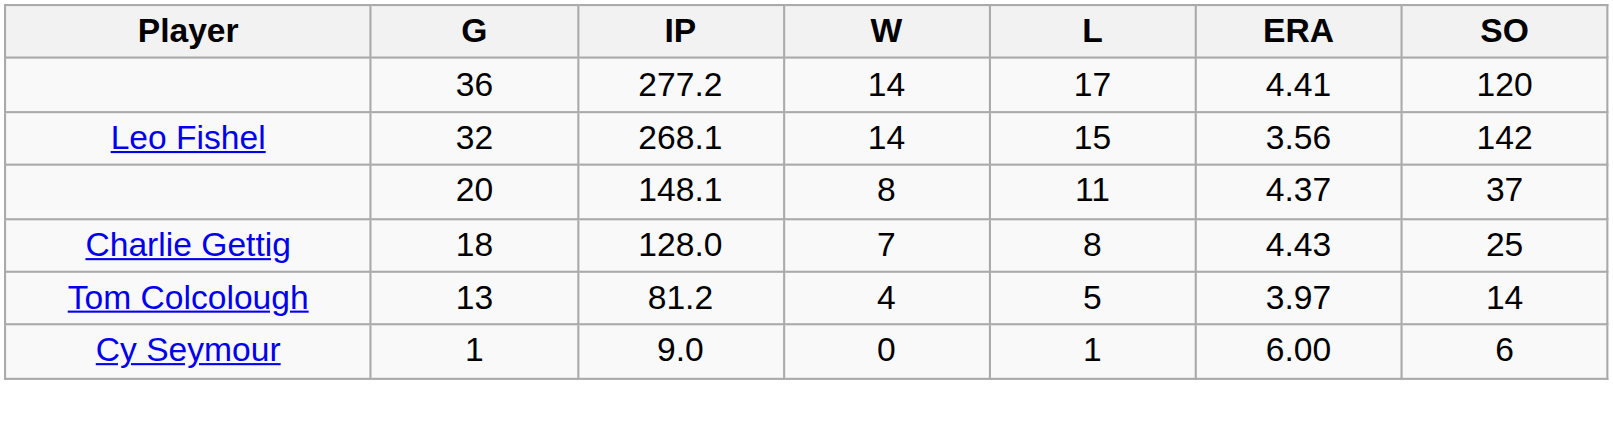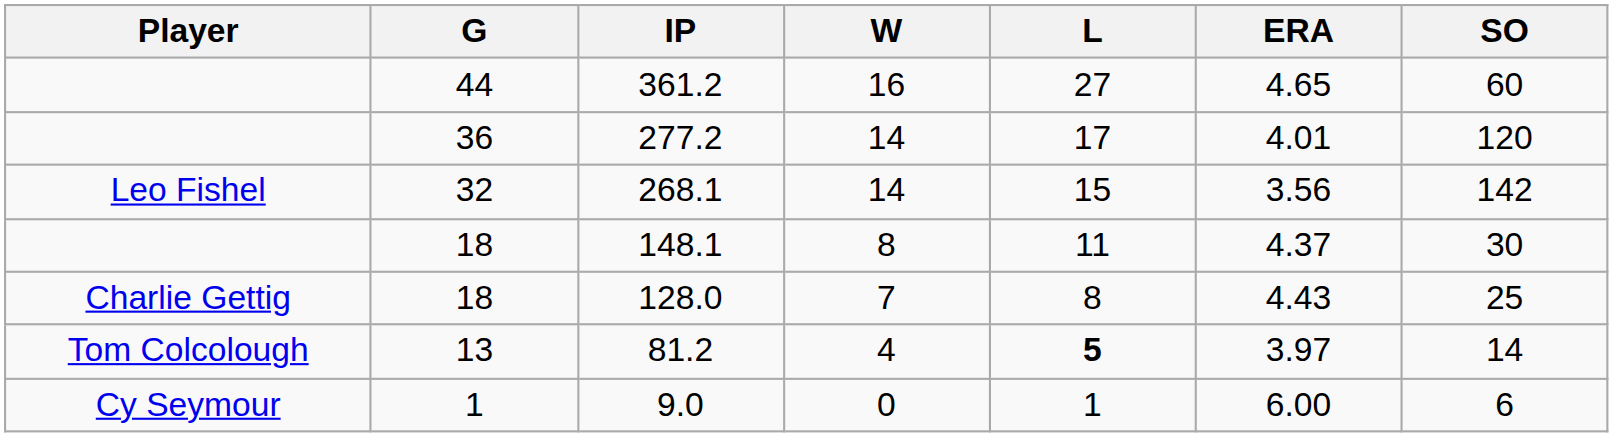 <table class="wikitable sortable">
 <tr>
 <th bgcolor="#DDDDFF" width="16%">Player</th>
 <th bgcolor="#DDDDFF" width="9%">G</th>
 <th bgcolor="#DDDDFF" width="9%">IP</th>
 <th bgcolor="#DDDDFF" width="9%">W</th>
 <th bgcolor="#DDDDFF" width="9%">L</th>
 <th bgcolor="#DDDDFF" width="9%">ERA</th>
 <th bgcolor="#DDDDFF" width="9%">SO</th>
 </tr>
 <tr align="center">
 <td></td>
+<td>44</td>
+<td>361.2</td>
+<td>16</td>
+<td>27</td>
+<td>4.65</td>
+<td>60</td>
+</tr>
+<tr align="center">
+<td></td>
 <td>36</td>
 <td>277.2</td>
 <td>14</td>
 <td>17</td>
-<td>4.41</td>
+<td>4.01</td>
 <td>120</td>
 </tr>
 <tr align="center">
 <td><a href='#'>Leo Fishel</a></td>
 <td>32</td>
 <td>268.1</td>
 <td>14</td>
 <td>15</td>
 <td>3.56</td>
 <td>142</td>
 </tr>
 <tr align=center>
 <td></td>
-<td>20</td>
+<td>18</td>
 <td>148.1</td>
 <td>8</td>
 <td>11</td>
 <td>4.37</td>
-<td>37</td>
+<td>30</td>
 </tr>
 <tr align="center">
 <td><a href='#'>Charlie Gettig</a></td>
 <td>18</td>
 <td>128.0</td>
 <td>7</td>
 <td>8</td>
 <td>4.43</td>
 <td>25</td>
 </tr>
 <tr align=center>
 <td><a href='#'>Tom Colcolough</a></td>
 <td>13</td>
 <td>81.2</td>
 <td>4</td>
-<td>5</td>
+<td><strong>5</strong></td>
 <td>3.97</td>
 <td>14</td>
 </tr>
 <tr align=center>
 <td><a href='#'>Cy Seymour</a></td>
 <td>1</td>
 <td>9.0</td>
 <td>0</td>
 <td>1</td>
 <td>6.00</td>
 <td>6</td>
 </tr>
 </table>
